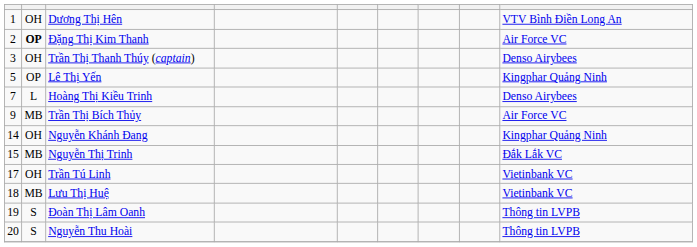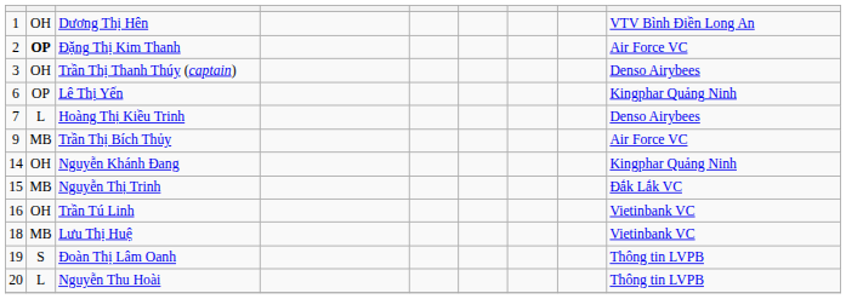 <table class="wikitable sortable" style="font-size:85%; text-align:left;">
 <tr>
 <th></th>
 <th></th>
 <th style="width:14em"></th>
 <th style="width:10em"></th>
 <th style="width:3em"></th>
 <th style="width:3em"></th>
 <th style="width:3em"></th>
 <th style="width:3em"></th>
 <th style="width:16em"></th>
 </tr>
 <tr>
 <td align=center>1</td>
 <td align=center>OH</td>
 <td align=left><a href='#'>Dương Thị Hên</a></td>
 <td align=right></td>
 <td></td>
 <td></td>
 <td></td>
 <td></td>
 <td align=left> <a href='#'>VTV Bình Điền Long An</a></td>
 </tr>
 <tr>
 <td align=center>2</td>
 <td align=center><strong>OP</strong></td>
 <td align=left><a href='#'>Đặng Thị Kim Thanh</a></td>
 <td align=right></td>
 <td></td>
 <td></td>
 <td></td>
 <td></td>
 <td align=left> <a href='#'>Air Force VC</a></td>
 </tr>
 <tr>
 <td align=center>3</td>
 <td align=center>OH</td>
 <td align=left><a href='#'>Trần Thị Thanh Thúy</a> (<em><a href='#'>captain</a></em>)</td>
 <td align=right></td>
 <td></td>
 <td></td>
 <td></td>
 <td></td>
 <td align=left> <a href='#'>Denso Airybees</a></td>
 </tr>
 <tr>
-<td align=center>5</td>
+<td align=center>6</td>
 <td align=center>OP</td>
 <td align=left><a href='#'>Lê Thị Yến</a></td>
 <td align=right></td>
 <td></td>
 <td></td>
 <td></td>
 <td></td>
 <td align=left> <a href='#'>Kingphar Quảng Ninh</a></td>
 </tr>
 <tr>
 <td align=center>7</td>
 <td align=center>L</td>
 <td align=left><a href='#'>Hoàng Thị Kiều Trinh</a></td>
 <td align=right></td>
 <td></td>
 <td></td>
 <td></td>
 <td></td>
 <td align=left> <a href='#'>Denso Airybees</a></td>
 </tr>
 <tr>
 <td align=center>9</td>
 <td align=center>MB</td>
 <td align=left><a href='#'>Trần Thị Bích Thủy</a></td>
 <td align=right></td>
 <td></td>
 <td></td>
 <td></td>
 <td></td>
 <td align=left> <a href='#'>Air Force VC</a></td>
 </tr>
 <tr>
 <td align=center>14</td>
 <td align=center>OH</td>
 <td align=left><a href='#'>Nguyễn Khánh Đang</a></td>
 <td align=right></td>
 <td></td>
 <td></td>
 <td></td>
 <td></td>
 <td align=left> <a href='#'>Kingphar Quảng Ninh</a></td>
 </tr>
 <tr>
 <td align=center>15</td>
 <td align=center>MB</td>
 <td align=left><a href='#'>Nguyễn Thị Trinh</a></td>
 <td align=right></td>
 <td></td>
 <td></td>
 <td></td>
 <td></td>
 <td align=left> <a href='#'>Đắk Lắk VC</a></td>
 </tr>
 <tr>
-<td align=center>17</td>
+<td align=center>16</td>
 <td align=center>OH</td>
 <td align=left><a href='#'>Trần Tú Linh</a></td>
 <td align=right></td>
 <td></td>
 <td></td>
 <td></td>
 <td></td>
 <td align=left> <a href='#'>Vietinbank VC</a></td>
 </tr>
 <tr>
 <td align=center>18</td>
 <td align=center>MB</td>
 <td align=left><a href='#'>Lưu Thị Huệ</a></td>
 <td align=right></td>
 <td></td>
 <td></td>
 <td></td>
 <td></td>
 <td align=left> <a href='#'>Vietinbank VC</a></td>
 </tr>
 <tr>
 <td align=center>19</td>
 <td align=center>S</td>
 <td align=left><a href='#'>Đoàn Thị Lâm Oanh</a></td>
 <td align=right></td>
 <td></td>
 <td></td>
 <td></td>
 <td></td>
 <td align=left> <a href='#'>Thông tin LVPB</a></td>
 </tr>
 <tr>
 <td align=center>20</td>
-<td align=center>S</td>
+<td align=center>L</td>
 <td align=left><a href='#'>Nguyễn Thu Hoài</a></td>
 <td align=right></td>
 <td></td>
 <td></td>
 <td></td>
 <td></td>
 <td align=left> <a href='#'>Thông tin LVPB</a></td>
 </tr>
 <tr>
 </tr>
 </table>
